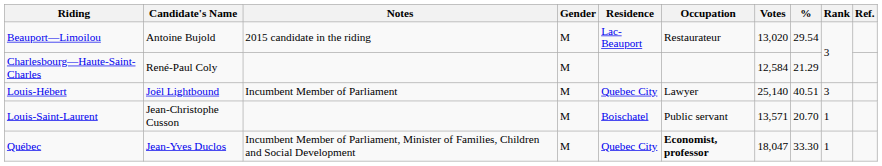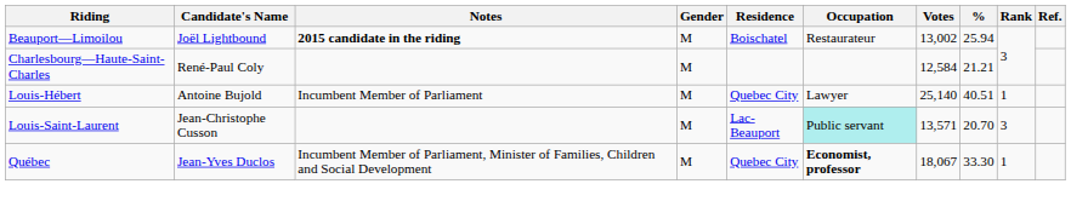 <table class="wikitable sortable">
 <tr>
 <th>Riding</th>
 <th>Candidate's Name</th>
 <th>Notes</th>
 <th>Gender</th>
 <th>Residence</th>
 <th>Occupation</th>
 <th>Votes</th>
 <th>%</th>
 <th>Rank</th>
 <th>Ref.</th>
 </tr>
 <tr>
 <td><a href='#'>Beauport—Limoilou</a></td>
-<td>Antoine Bujold</td>
-<td>2015 candidate in the riding</td>
+<td><a href='#'>Joël Lightbound</a></td>
+<td><strong>2015 candidate in the riding</strong></td>
 <td>M</td>
-<td><a href='#'>Lac-Beauport</a></td>
+<td><a href='#'>Boischatel</a></td>
 <td>Restaurateur</td>
-<td>13,020</td>
-<td>29.54</td>
+<td>13,002</td>
+<td>25.94</td>
 <td rowspan="2">3</td>
 <td></td>
 </tr>
 <tr>
 <td><a href='#'>Charlesbourg—Haute-Saint-Charles</a></td>
 <td>René-Paul Coly</td>
 <td></td>
 <td>M</td>
 <td></td>
 <td></td>
 <td>12,584</td>
-<td>21.29</td>
+<td>21.21</td>
 <td></td>
 </tr>
 <tr>
 <td><a href='#'>Louis-Hébert</a></td>
-<td><a href='#'>Joël Lightbound</a></td>
+<td>Antoine Bujold</td>
 <td>Incumbent Member of Parliament</td>
 <td>M</td>
 <td><a href='#'>Quebec City</a></td>
 <td>Lawyer</td>
 <td>25,140</td>
 <td>40.51</td>
-<td>3</td>
+<td>1</td>
 <td></td>
 </tr>
 <tr>
 <td><a href='#'>Louis-Saint-Laurent</a></td>
 <td>Jean-Christophe Cusson</td>
 <td></td>
 <td>M</td>
-<td><a href='#'>Boischatel</a></td>
-<td>Public servant</td>
+<td><a href='#'>Lac-Beauport</a></td>
+<td style="background: paleturquoise;">Public servant</td>
 <td>13,571</td>
 <td>20.70</td>
-<td>1</td>
+<td>3</td>
 <td></td>
 </tr>
 <tr>
 <td><a href='#'>Québec</a></td>
 <td><a href='#'>Jean-Yves Duclos</a></td>
 <td>Incumbent Member of Parliament, Minister of Families, Children and Social Development</td>
 <td>M</td>
 <td><a href='#'>Quebec City</a></td>
 <td><strong>Economist, professor</strong></td>
-<td>18,047</td>
+<td>18,067</td>
 <td>33.30</td>
 <td>1</td>
 <td></td>
 </tr>
 </table>
